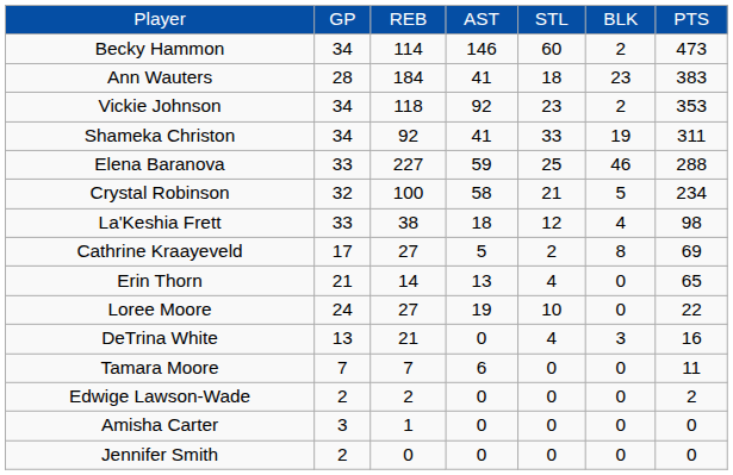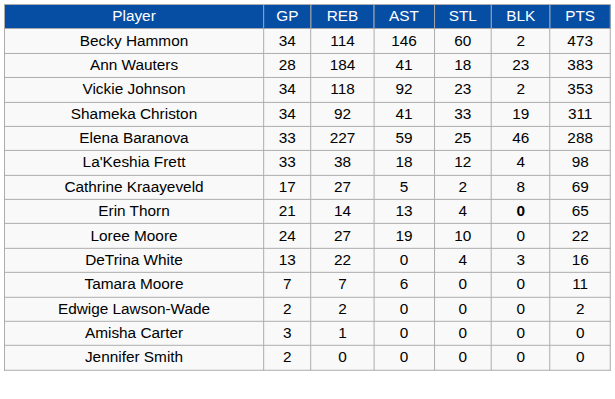 <table class="wikitable" width="50%">
 <tr align="center" style="background:#054ea4; color:white;">
 <td>Player</td>
 <td>GP</td>
 <td>REB</td>
 <td>AST</td>
 <td>STL</td>
 <td>BLK</td>
 <td>PTS</td>
 </tr>
 <tr align="center">
 <td>Becky Hammon</td>
 <td>34</td>
 <td>114</td>
 <td>146</td>
 <td>60</td>
 <td>2</td>
 <td>473</td>
 </tr>
 <tr align="center">
 <td>Ann Wauters</td>
 <td>28</td>
 <td>184</td>
 <td>41</td>
 <td>18</td>
 <td>23</td>
 <td>383</td>
 </tr>
 <tr align="center">
 <td>Vickie Johnson</td>
 <td>34</td>
 <td>118</td>
 <td>92</td>
 <td>23</td>
 <td>2</td>
 <td>353</td>
 </tr>
 <tr align="center">
 <td>Shameka Christon</td>
 <td>34</td>
 <td>92</td>
 <td>41</td>
 <td>33</td>
 <td>19</td>
 <td>311</td>
 </tr>
 <tr align="center">
 <td>Elena Baranova</td>
 <td>33</td>
 <td>227</td>
 <td>59</td>
 <td>25</td>
 <td>46</td>
 <td>288</td>
 </tr>
 <tr align="center">
-<td>Crystal Robinson</td>
-<td>32</td>
-<td>100</td>
-<td>58</td>
-<td>21</td>
-<td>5</td>
-<td>234</td>
-</tr>
-<tr align="center">
 <td>La'Keshia Frett</td>
 <td>33</td>
 <td>38</td>
 <td>18</td>
 <td>12</td>
 <td>4</td>
 <td>98</td>
 </tr>
 <tr align="center">
 <td>Cathrine Kraayeveld</td>
 <td>17</td>
 <td>27</td>
 <td>5</td>
 <td>2</td>
 <td>8</td>
 <td>69</td>
 </tr>
 <tr align="center">
 <td>Erin Thorn</td>
 <td>21</td>
 <td>14</td>
 <td>13</td>
 <td>4</td>
-<td>0</td>
+<td><strong>0</strong></td>
 <td>65</td>
 </tr>
 <tr align="center">
 <td>Loree Moore</td>
 <td>24</td>
 <td>27</td>
 <td>19</td>
 <td>10</td>
 <td>0</td>
 <td>22</td>
 </tr>
 <tr align="center">
 <td>DeTrina White</td>
 <td>13</td>
-<td>21</td>
+<td>22</td>
 <td>0</td>
 <td>4</td>
 <td>3</td>
 <td>16</td>
 </tr>
 <tr align="center">
 <td>Tamara Moore</td>
 <td>7</td>
 <td>7</td>
 <td>6</td>
 <td>0</td>
 <td>0</td>
 <td>11</td>
 </tr>
 <tr align="center">
 <td>Edwige Lawson-Wade</td>
 <td>2</td>
 <td>2</td>
 <td>0</td>
 <td>0</td>
 <td>0</td>
 <td>2</td>
 </tr>
 <tr align="center">
 <td>Amisha Carter</td>
 <td>3</td>
 <td>1</td>
 <td>0</td>
 <td>0</td>
 <td>0</td>
 <td>0</td>
 </tr>
 <tr align="center">
 <td>Jennifer Smith</td>
 <td>2</td>
 <td>0</td>
 <td>0</td>
 <td>0</td>
 <td>0</td>
 <td>0</td>
 </tr>
 </table>
